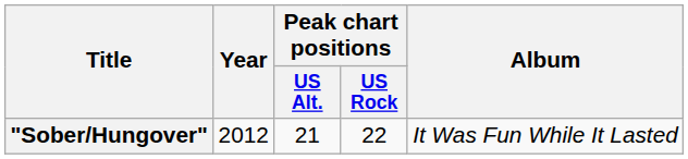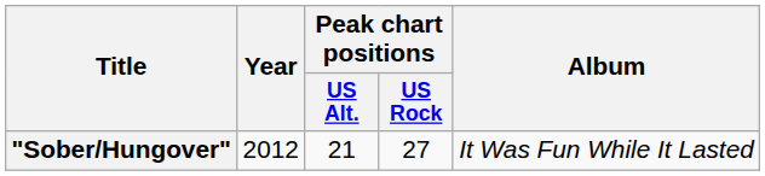 <table class="wikitable plainrowheaders" style="text-align:center;">
 <tr>
 <th rowspan="2">Title</th>
 <th rowspan="2">Year</th>
 <th colspan="2">Peak chart positions</th>
 <th rowspan="2">Album</th>
 </tr>
 <tr>
 <th scope="col" style="width:3em;font-size:85%;"><a href='#'>US<br>Alt.</a><br></th>
 <th scope="col" style="width:3em;font-size:85%;"><a href='#'>US<br>Rock</a><br></th>
 </tr>
 <tr>
 <th scope="row">"Sober/Hungover"<br></th>
 <td>2012</td>
 <td>21</td>
-<td>22</td>
+<td>27</td>
 <td><em>It Was Fun While It Lasted</em></td>
 </tr>
 </table>
